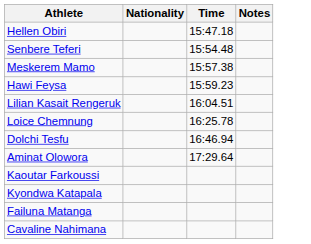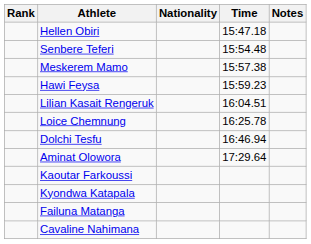 <table class="wikitable sortable" style="text-align:center">
 <tr>
+<th>Rank</th>
 <th>Athlete</th>
 <th>Nationality</th>
 <th>Time</th>
 <th>Notes</th>
 </tr>
 <tr>
+<td></td>
 <td align="left"><a href='#'>Hellen Obiri</a></td>
 <td align=left></td>
 <td>15:47.18</td>
 <td></td>
 </tr>
 <tr>
+<td></td>
 <td align="left"><a href='#'>Senbere Teferi</a></td>
 <td align=left></td>
 <td>15:54.48</td>
 <td></td>
 </tr>
 <tr>
+<td></td>
 <td align="left"><a href='#'>Meskerem Mamo</a></td>
 <td align=left></td>
 <td>15:57.38</td>
 <td></td>
 </tr>
 <tr>
+<td></td>
 <td align="left"><a href='#'>Hawi Feysa</a></td>
 <td align=left></td>
 <td>15:59.23</td>
 <td></td>
 </tr>
 <tr>
+<td></td>
 <td align="left"><a href='#'>Lilian Kasait Rengeruk</a></td>
 <td align=left></td>
 <td>16:04.51</td>
 <td></td>
 </tr>
 <tr>
+<td></td>
 <td align="left"><a href='#'>Loice Chemnung</a></td>
 <td align=left></td>
 <td>16:25.78</td>
 <td></td>
 </tr>
 <tr>
+<td></td>
 <td align="left"><a href='#'>Dolchi Tesfu</a></td>
 <td align=left></td>
 <td>16:46.94</td>
 <td></td>
 </tr>
 <tr>
+<td></td>
 <td align="left"><a href='#'>Aminat Olowora</a></td>
 <td align=left></td>
 <td>17:29.64</td>
 <td></td>
 </tr>
 <tr>
+<td></td>
 <td align="left"><a href='#'>Kaoutar Farkoussi</a></td>
 <td align=left></td>
 <td></td>
 <td></td>
 </tr>
 <tr>
+<td></td>
 <td align="left"><a href='#'>Kyondwa Katapala</a></td>
 <td align=left></td>
 <td></td>
 <td></td>
 </tr>
 <tr>
+<td></td>
 <td align="left"><a href='#'>Failuna Matanga</a></td>
 <td align=left></td>
 <td></td>
 <td></td>
 </tr>
 <tr>
+<td></td>
 <td align="left"><a href='#'>Cavaline Nahimana</a></td>
 <td align=left></td>
 <td></td>
 <td></td>
 </tr>
 </table>
